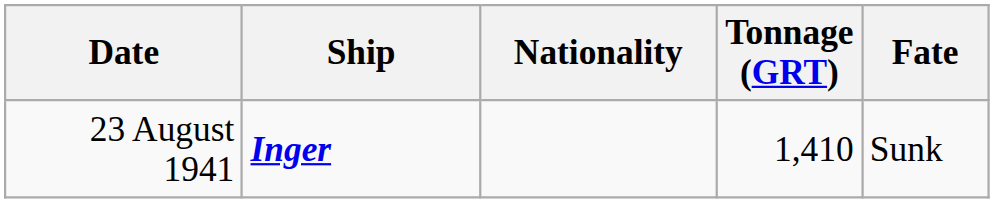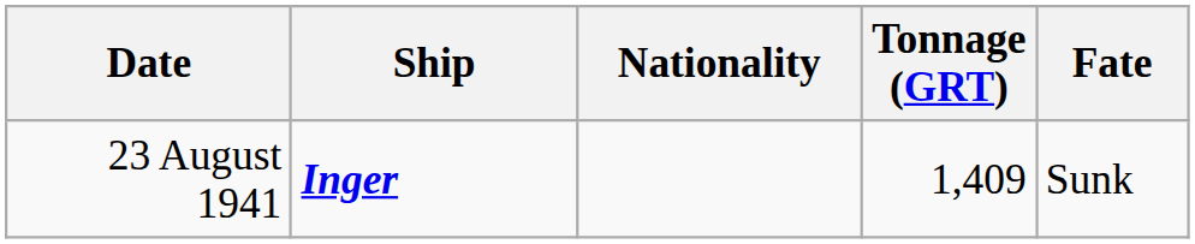 <table class="wikitable sortable">
 <tr>
 <th width="100px">Date</th>
 <th width="100px">Ship</th>
 <th width="100px">Nationality</th>
 <th width="25px">Tonnage <br>(<a href='#'>GRT</a>)</th>
 <th width="50px">Fate</th>
 </tr>
 <tr>
 <td align="right">23 August 1941</td>
 <td align="left"><strong><a href='#'><em>Inger</em></a></strong></td>
 <td align="left"></td>
-<td align="right">1,410</td>
+<td align="right">1,409</td>
 <td align="left">Sunk</td>
 </tr>
 </table>
